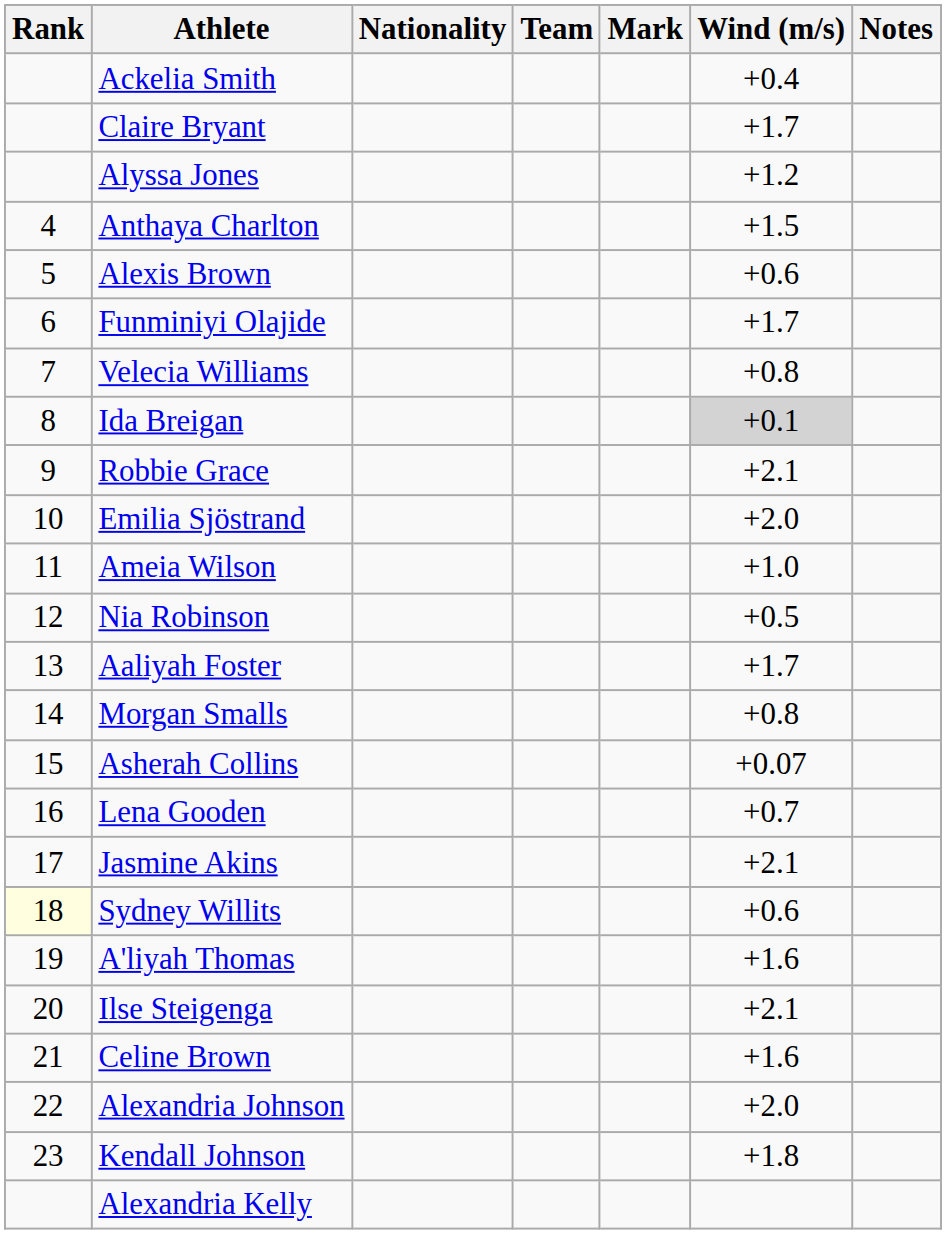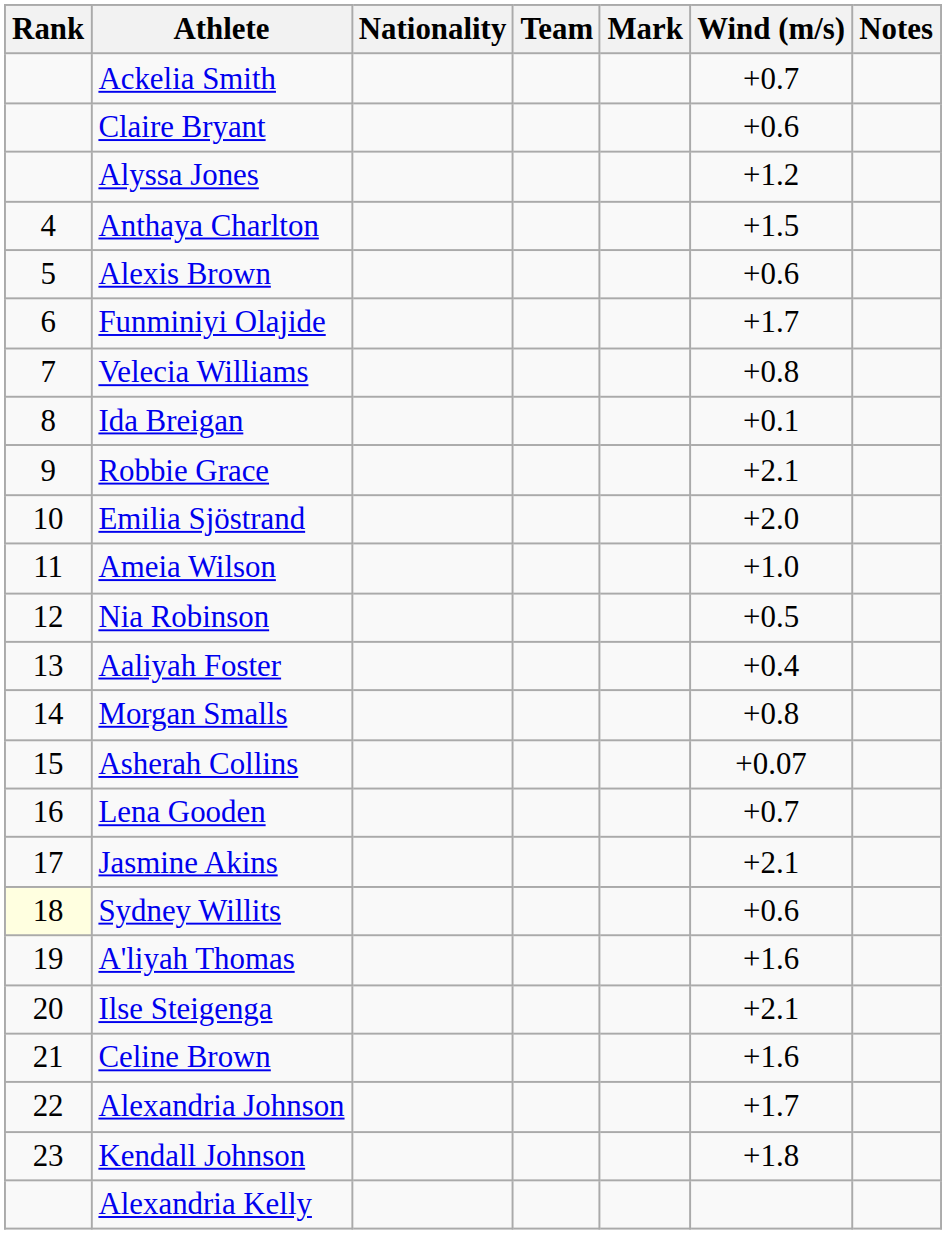 <table class="wikitable sortable plainrowheaders" style="text-align:center">
 <tr>
 <th scope="col">Rank</th>
 <th scope="col">Athlete</th>
 <th scope="col">Nationality</th>
 <th scope="col">Team</th>
 <th scope="col">Mark</th>
 <th scope="col">Wind (m/s)</th>
 <th scope="col">Notes</th>
 </tr>
 <tr>
 <td></td>
 <td align=left><a href='#'>Ackelia Smith</a></td>
 <td align=left></td>
 <td></td>
 <td></td>
-<td>+0.4</td>
+<td>+0.7</td>
 <td></td>
 </tr>
 <tr>
 <td></td>
 <td align=left><a href='#'>Claire Bryant</a></td>
 <td align=left></td>
 <td></td>
 <td></td>
-<td>+1.7</td>
+<td>+0.6</td>
 <td></td>
 </tr>
 <tr>
 <td></td>
 <td align=left><a href='#'>Alyssa Jones</a></td>
 <td align=left></td>
 <td></td>
 <td></td>
 <td>+1.2</td>
 <td></td>
 </tr>
 <tr>
 <td>4</td>
 <td align=left><a href='#'>Anthaya Charlton</a></td>
 <td align=left></td>
 <td></td>
 <td></td>
 <td>+1.5</td>
 <td></td>
 </tr>
 <tr>
 <td>5</td>
 <td align=left><a href='#'>Alexis Brown</a></td>
 <td align=left></td>
 <td></td>
 <td></td>
 <td>+0.6</td>
 <td></td>
 </tr>
 <tr>
 <td>6</td>
 <td align=left><a href='#'>Funminiyi Olajide</a></td>
 <td align=left></td>
 <td></td>
 <td></td>
 <td>+1.7</td>
 <td></td>
 </tr>
 <tr>
 <td>7</td>
 <td align=left><a href='#'>Velecia Williams</a></td>
 <td align=left></td>
 <td></td>
 <td></td>
 <td>+0.8</td>
 <td></td>
 </tr>
 <tr>
 <td>8</td>
 <td align=left><a href='#'>Ida Breigan</a></td>
 <td align=left></td>
 <td></td>
 <td></td>
-<td style="background: lightgrey;">+0.1</td>
+<td>+0.1</td>
 <td></td>
 </tr>
 <tr>
 <td>9</td>
 <td align=left><a href='#'>Robbie Grace</a></td>
 <td align=left></td>
 <td></td>
 <td></td>
 <td>+2.1</td>
 <td></td>
 </tr>
 <tr>
 <td>10</td>
 <td align=left><a href='#'>Emilia Sjöstrand</a></td>
 <td align=left></td>
 <td></td>
 <td></td>
 <td>+2.0</td>
 <td></td>
 </tr>
 <tr>
 <td>11</td>
 <td align=left><a href='#'>Ameia Wilson</a></td>
 <td align=left></td>
 <td></td>
 <td></td>
 <td>+1.0</td>
 <td></td>
 </tr>
 <tr>
 <td>12</td>
 <td align=left><a href='#'>Nia Robinson</a></td>
 <td align=left></td>
 <td></td>
 <td></td>
 <td>+0.5</td>
 <td></td>
 </tr>
 <tr>
 <td>13</td>
 <td align=left><a href='#'>Aaliyah Foster</a></td>
 <td align=left></td>
 <td></td>
 <td></td>
-<td>+1.7</td>
+<td>+0.4</td>
 <td></td>
 </tr>
 <tr>
 <td>14</td>
 <td align=left><a href='#'>Morgan Smalls</a></td>
 <td align=left></td>
 <td></td>
 <td></td>
 <td>+0.8</td>
 <td></td>
 </tr>
 <tr>
 <td>15</td>
 <td align=left><a href='#'>Asherah Collins</a></td>
 <td align=left></td>
 <td></td>
 <td></td>
 <td>+0.07</td>
 <td></td>
 </tr>
 <tr>
 <td>16</td>
 <td align=left><a href='#'>Lena Gooden</a></td>
 <td align=left></td>
 <td></td>
 <td></td>
 <td>+0.7</td>
 <td></td>
 </tr>
 <tr>
 <td>17</td>
 <td align=left><a href='#'>Jasmine Akins</a></td>
 <td align=left></td>
 <td></td>
 <td></td>
 <td>+2.1</td>
 <td></td>
 </tr>
 <tr>
 <td style="background: lightyellow;">18</td>
 <td align=left><a href='#'>Sydney Willits</a></td>
 <td align=left></td>
 <td></td>
 <td></td>
 <td>+0.6</td>
 <td></td>
 </tr>
 <tr>
 <td>19</td>
 <td align=left><a href='#'>A'liyah Thomas</a></td>
 <td align=left></td>
 <td></td>
 <td></td>
 <td>+1.6</td>
 <td></td>
 </tr>
 <tr>
 <td>20</td>
 <td align=left><a href='#'>Ilse Steigenga</a></td>
 <td align=left></td>
 <td></td>
 <td></td>
 <td>+2.1</td>
 <td></td>
 </tr>
 <tr>
 <td>21</td>
 <td align=left><a href='#'>Celine Brown</a></td>
 <td align=left></td>
 <td></td>
 <td></td>
 <td>+1.6</td>
 <td></td>
 </tr>
 <tr>
 <td>22</td>
 <td align=left><a href='#'>Alexandria Johnson</a></td>
 <td align=left></td>
 <td></td>
 <td></td>
-<td>+2.0</td>
+<td>+1.7</td>
 <td></td>
 </tr>
 <tr>
 <td>23</td>
 <td align=left><a href='#'>Kendall Johnson</a></td>
 <td align=left></td>
 <td></td>
 <td></td>
 <td>+1.8</td>
 <td></td>
 </tr>
 <tr>
 <td></td>
 <td align=left><a href='#'>Alexandria Kelly</a></td>
 <td align=left></td>
 <td></td>
 <td></td>
 <td></td>
 <td></td>
 </tr>
 </table>
